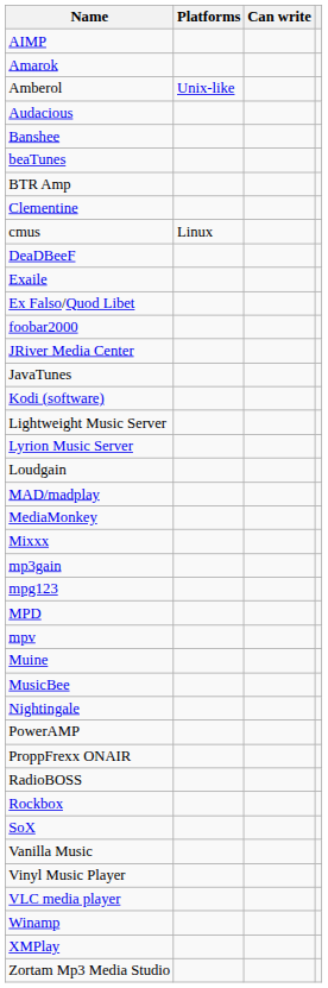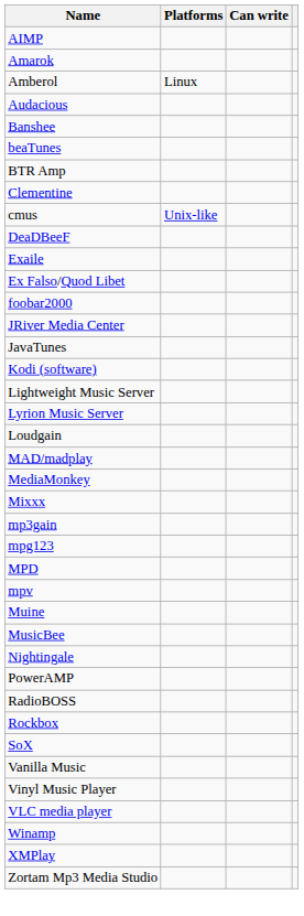 <table class="wikitable sortable">
 <tr>
 <th>Name</th>
 <th>Platforms</th>
 <th>Can write</th>
 <th class="unsortable"></th>
 </tr>
 <tr>
 <td><a href='#'>AIMP</a></td>
 <td></td>
 <td></td>
 <td></td>
 </tr>
 <tr>
 <td><a href='#'>Amarok</a></td>
 <td></td>
 <td></td>
 <td></td>
 </tr>
 <tr>
 <td>Amberol</td>
-<td><a href='#'>Unix-like</a></td>
+<td>Linux</td>
 <td></td>
 <td></td>
 </tr>
 <tr>
 <td><a href='#'>Audacious</a></td>
 <td></td>
 <td></td>
 <td></td>
 </tr>
 <tr>
 <td><a href='#'>Banshee</a></td>
 <td></td>
 <td></td>
 <td></td>
 </tr>
 <tr>
 <td><a href='#'>beaTunes</a></td>
 <td></td>
 <td></td>
 <td></td>
 </tr>
 <tr>
 <td>BTR Amp</td>
 <td></td>
 <td></td>
 <td></td>
 </tr>
 <tr>
 <td><a href='#'>Clementine</a></td>
 <td></td>
 <td></td>
 <td></td>
 </tr>
 <tr>
 <td>cmus</td>
-<td>Linux</td>
+<td><a href='#'>Unix-like</a></td>
 <td></td>
 <td></td>
 </tr>
 <tr>
 <td><a href='#'>DeaDBeeF</a></td>
 <td></td>
 <td></td>
 <td></td>
 </tr>
 <tr>
 <td><a href='#'>Exaile</a></td>
 <td></td>
 <td></td>
 <td></td>
 </tr>
 <tr>
 <td><a href='#'>Ex Falso</a>/<a href='#'>Quod Libet</a></td>
 <td></td>
 <td></td>
 <td></td>
 </tr>
 <tr>
 <td><a href='#'>foobar2000</a></td>
 <td></td>
 <td></td>
 <td></td>
 </tr>
 <tr>
 <td><a href='#'>JRiver Media Center</a></td>
 <td></td>
 <td></td>
 <td></td>
 </tr>
 <tr>
 <td>JavaTunes</td>
 <td></td>
 <td></td>
 <td></td>
 </tr>
 <tr>
 <td><a href='#'>Kodi (software)</a></td>
 <td></td>
 <td></td>
 <td></td>
 </tr>
 <tr>
 <td>Lightweight Music Server</td>
 <td></td>
 <td></td>
 <td></td>
 </tr>
 <tr>
 <td><a href='#'>Lyrion Music Server</a></td>
 <td></td>
 <td></td>
 <td></td>
 </tr>
 <tr>
 <td>Loudgain</td>
 <td></td>
 <td></td>
 <td></td>
 </tr>
 <tr>
 <td><a href='#'>MAD/madplay</a></td>
 <td></td>
 <td></td>
 <td></td>
 </tr>
 <tr>
 <td><a href='#'>MediaMonkey</a></td>
 <td></td>
 <td></td>
 <td></td>
 </tr>
 <tr>
 <td><a href='#'>Mixxx</a></td>
 <td></td>
 <td></td>
 <td></td>
 </tr>
 <tr>
 <td><a href='#'>mp3gain</a></td>
 <td></td>
 <td></td>
 <td></td>
 </tr>
 <tr>
 <td><a href='#'>mpg123</a></td>
 <td></td>
 <td></td>
 <td></td>
 </tr>
 <tr>
 <td><a href='#'>MPD</a></td>
 <td></td>
 <td></td>
 <td></td>
 </tr>
 <tr>
 <td><a href='#'>mpv</a></td>
 <td></td>
 <td></td>
 <td></td>
 </tr>
 <tr>
 <td><a href='#'>Muine</a></td>
 <td></td>
 <td></td>
 <td></td>
 </tr>
 <tr>
 <td><a href='#'>MusicBee</a></td>
 <td></td>
 <td></td>
 <td></td>
 </tr>
 <tr>
 <td><a href='#'>Nightingale</a></td>
 <td></td>
 <td></td>
 <td></td>
 </tr>
 <tr>
 <td>PowerAMP</td>
 <td></td>
 <td></td>
 <td></td>
 </tr>
 <tr>
-<td>ProppFrexx ONAIR</td>
-<td></td>
-<td></td>
-<td></td>
-</tr>
-<tr>
 <td>RadioBOSS</td>
 <td></td>
 <td></td>
 <td></td>
 </tr>
 <tr>
 <td><a href='#'>Rockbox</a></td>
 <td></td>
 <td></td>
 <td></td>
 </tr>
 <tr>
 <td><a href='#'>SoX</a></td>
 <td></td>
 <td></td>
 <td></td>
 </tr>
 <tr>
 <td>Vanilla Music</td>
 <td></td>
 <td></td>
 <td></td>
 </tr>
 <tr>
 <td>Vinyl Music Player</td>
 <td></td>
 <td></td>
 <td></td>
 </tr>
 <tr>
 <td><a href='#'>VLC media player</a></td>
 <td></td>
 <td></td>
 <td></td>
 </tr>
 <tr>
 <td><a href='#'>Winamp</a></td>
 <td></td>
 <td></td>
 <td></td>
 </tr>
 <tr>
 <td><a href='#'>XMPlay</a></td>
 <td></td>
 <td></td>
 <td></td>
 </tr>
 <tr>
 <td>Zortam Mp3 Media Studio</td>
 <td></td>
 <td></td>
 <td></td>
 </tr>
 </table>
